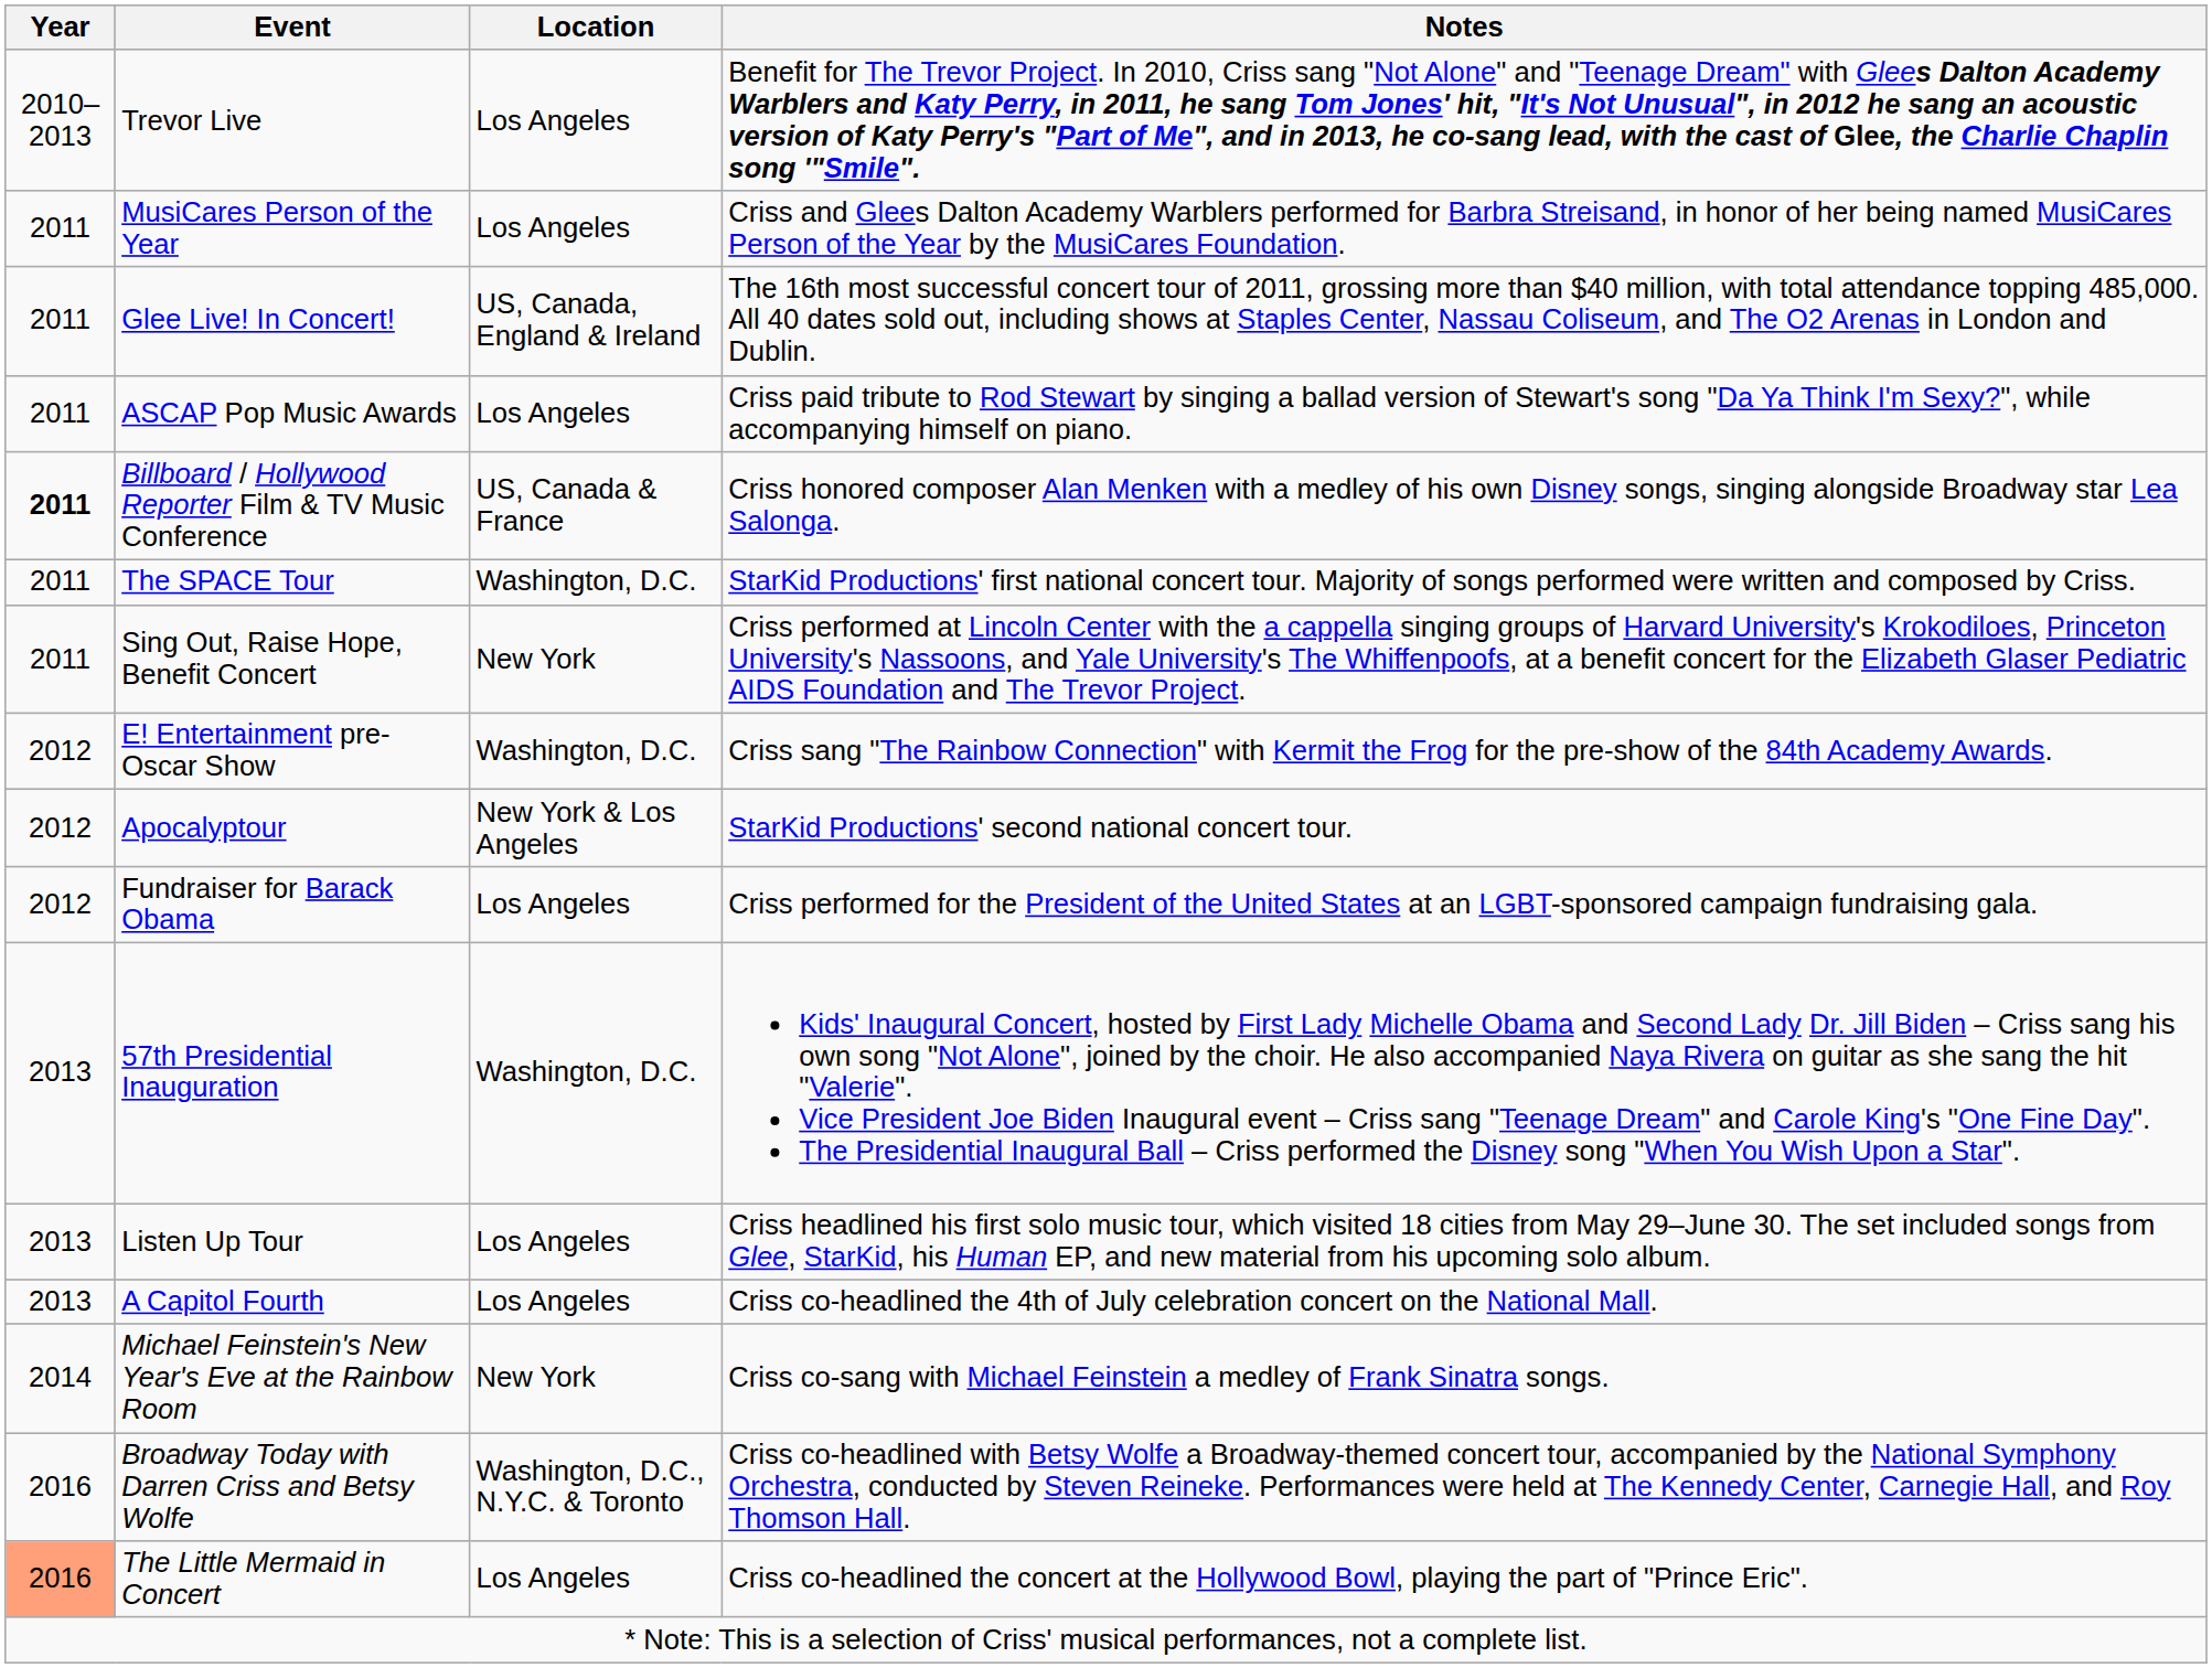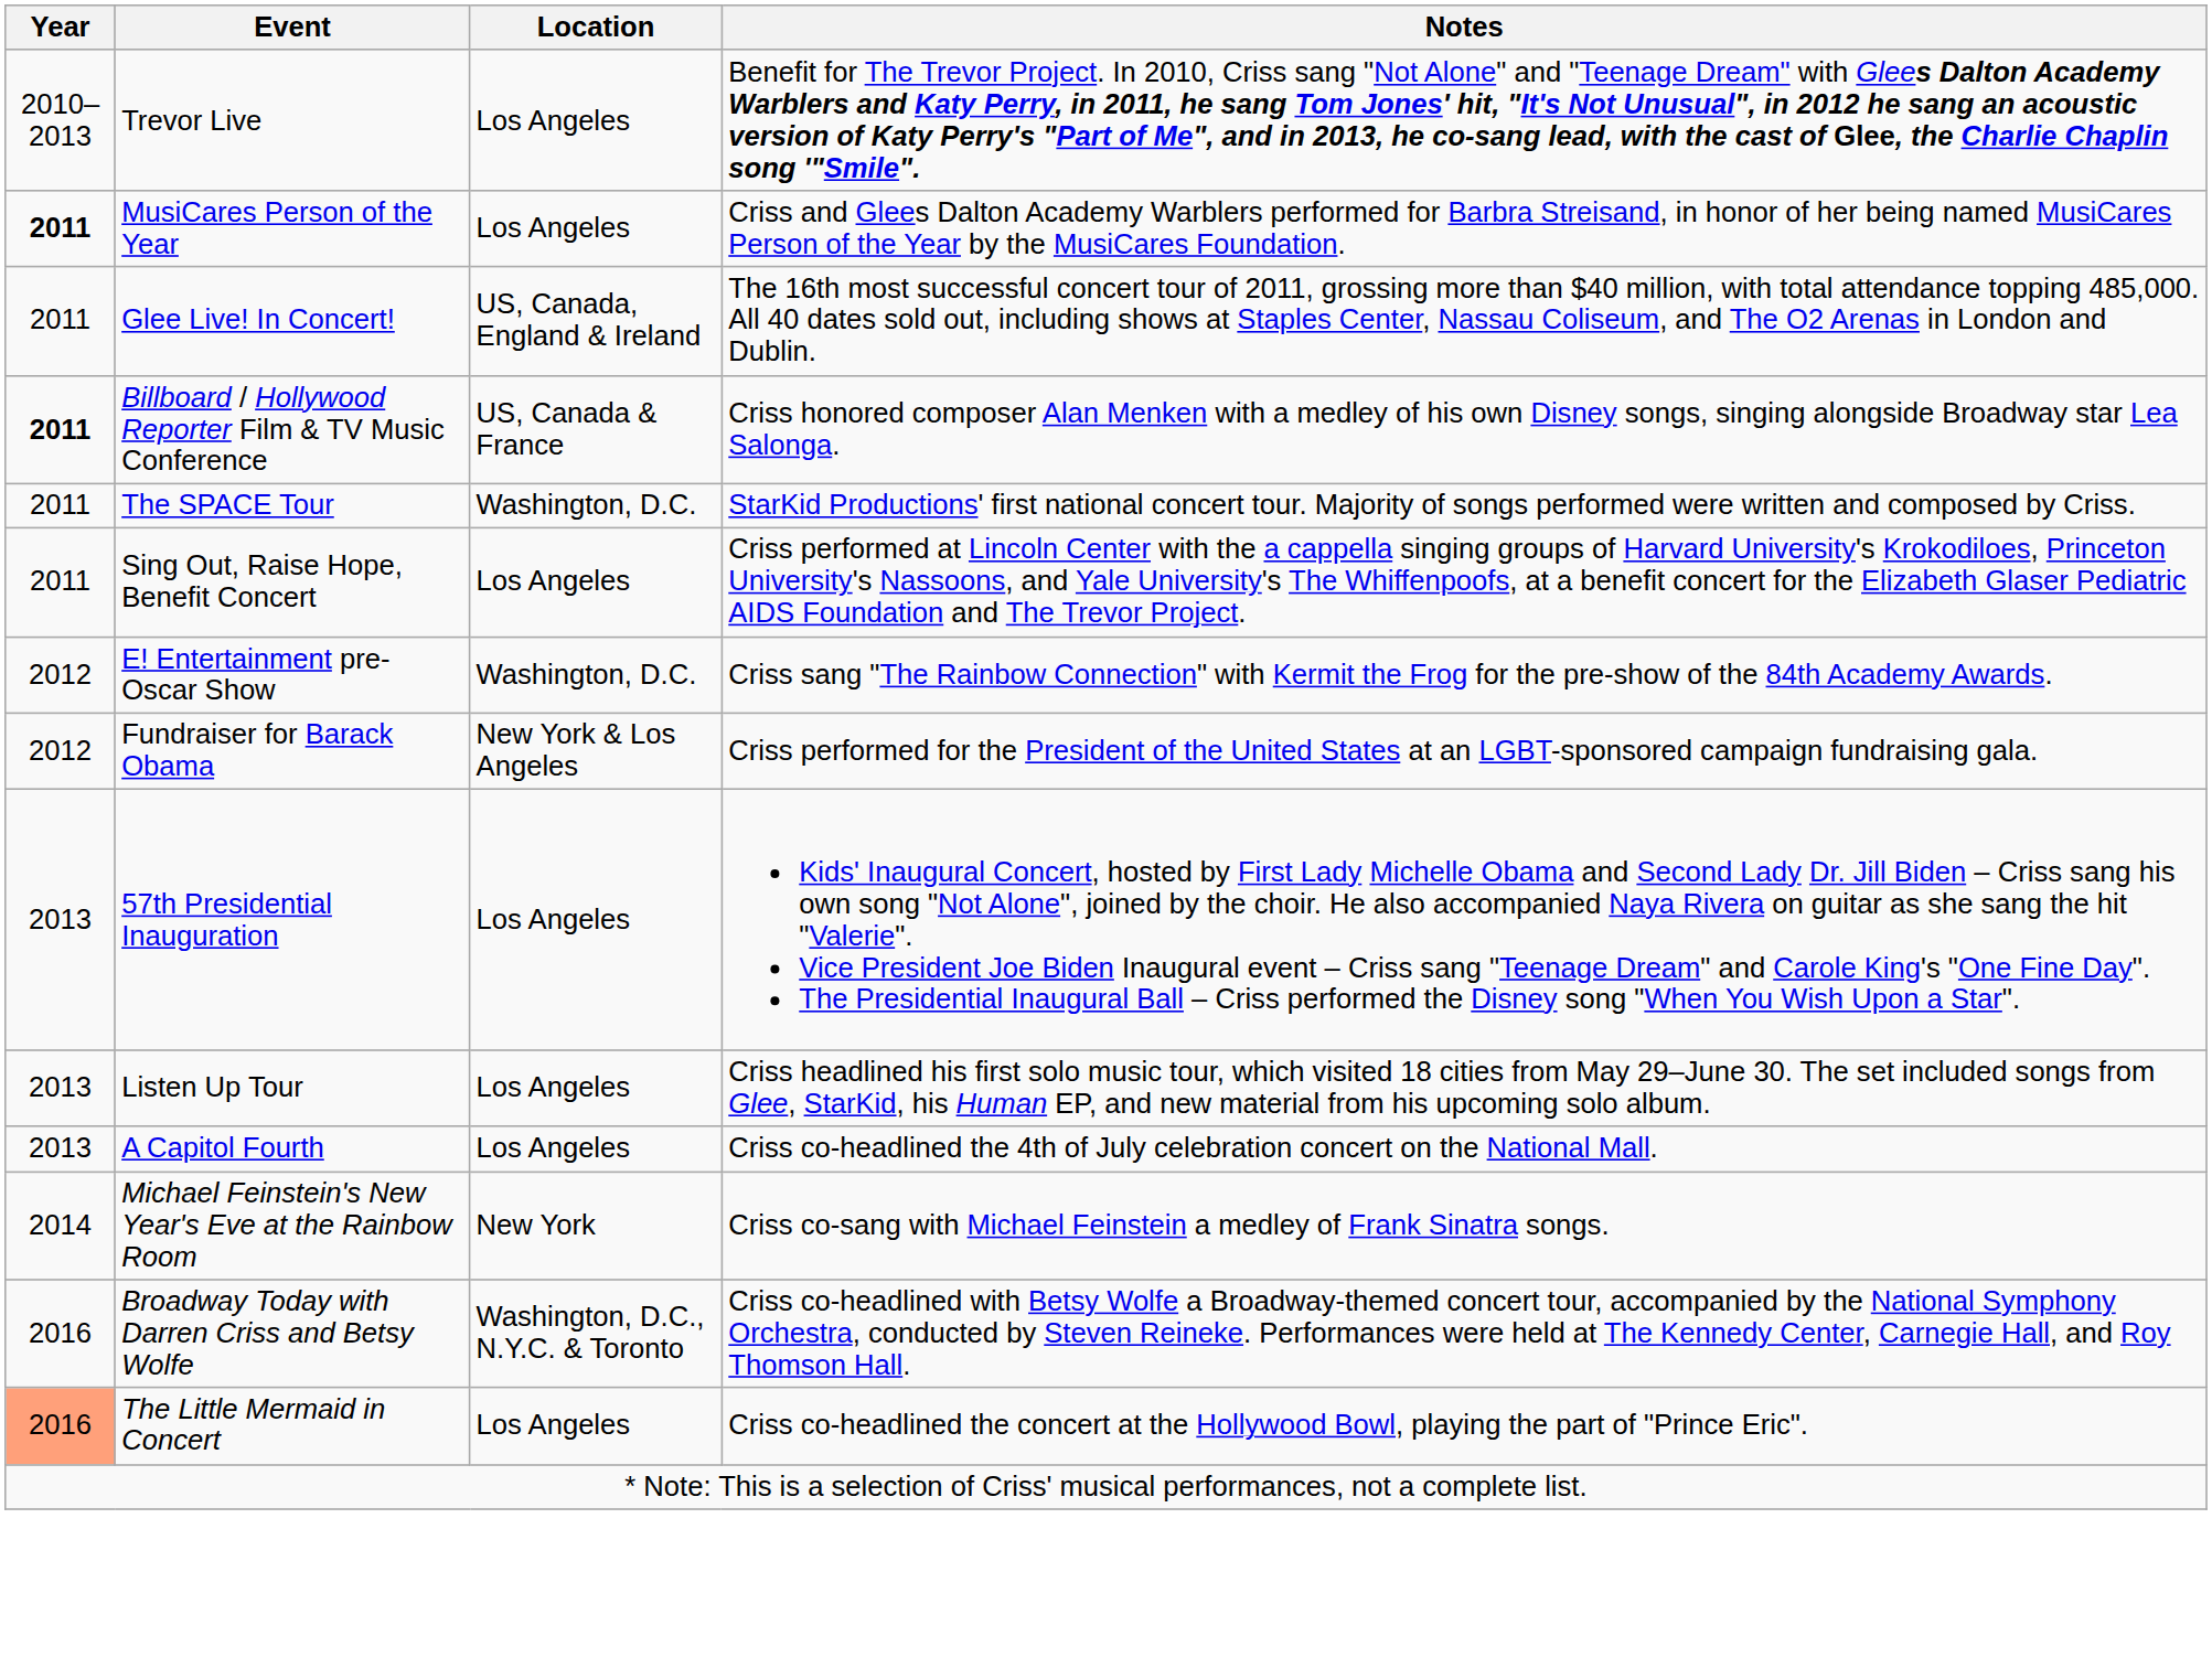 <table class="wikitable">
 <tr>
 <th scope="col">Year</th>
 <th scope="col">Event</th>
 <th scope="col">Location</th>
 <th scope="col" class="unsortable">Notes</th>
 </tr>
 <tr>
 <td style="text-align:center;">2010–2013</td>
 <td>Trevor Live</td>
 <td>Los Angeles</td>
 <td>Benefit for <a href='#'>The Trevor Project</a>. In 2010, Criss sang "<a href='#'>Not Alone</a>" and "<a href='#'>Teenage Dream"</a> with <em><a href='#'>Glee</a><strong>s Dalton Academy Warblers and <a href='#'>Katy Perry</a>, in 2011, he sang <a href='#'>Tom Jones</a>' hit, "<a href='#'>It's Not Unusual</a>", in 2012 he sang an acoustic version of Katy Perry's "<a href='#'>Part of Me</a>", and in 2013, he co-sang lead, with the cast of </em>Glee<em>, the <a href='#'>Charlie Chaplin</a> song '"<a href='#'>Smile</a>".</td>
 </tr>
 <tr>
-<td style="text-align:center;">2011</td>
+<td style="text-align:center;"><strong>2011</strong></td>
 <td><a href='#'>MusiCares Person of the Year</a></td>
 <td>Los Angeles</td>
 <td>Criss and </em><a href='#'>Glee</a></strong>s Dalton Academy Warblers performed for <a href='#'>Barbra Streisand</a>, in honor of her being named <a href='#'>MusiCares Person of the Year</a> by the <a href='#'>MusiCares Foundation</a>.</td>
 </tr>
 <tr>
 <td style="text-align:center;">2011</td>
 <td><a href='#'>Glee Live! In Concert!</a></td>
 <td>US, Canada, England & Ireland</td>
 <td>The 16th most successful concert tour of 2011, grossing more than $40 million, with total attendance topping 485,000. All 40 dates sold out, including shows at <a href='#'>Staples Center</a>, <a href='#'>Nassau Coliseum</a>, and <a href='#'>The O2 Arenas</a> in London and Dublin.</td>
-</tr>
-<tr>
-<td style="text-align:center;">2011</td>
-<td><a href='#'>ASCAP</a> Pop Music Awards</td>
-<td>Los Angeles</td>
-<td>Criss paid tribute to <a href='#'>Rod Stewart</a> by singing a ballad version of Stewart's song "<a href='#'>Da Ya Think I'm Sexy?</a>", while accompanying himself on piano.</td>
 </tr>
 <tr>
 <td style="text-align:center;"><strong>2011</strong></td>
 <td><em><a href='#'>Billboard</a></em> / <em><a href='#'>Hollywood Reporter</a></em> Film & TV Music Conference</td>
 <td>US, Canada & France</td>
 <td>Criss honored composer <a href='#'>Alan Menken</a> with a medley of his own <a href='#'>Disney</a> songs, singing alongside Broadway star <a href='#'>Lea Salonga</a>.</td>
 </tr>
 <tr>
 <td style="text-align:center;">2011</td>
 <td><a href='#'>The SPACE Tour</a></td>
 <td>Washington, D.C.</td>
 <td><a href='#'>StarKid Productions</a>' first national concert tour. Majority of songs performed were written and composed by Criss.</td>
 </tr>
 <tr>
 <td style="text-align:center;">2011</td>
 <td>Sing Out, Raise Hope, Benefit Concert</td>
-<td>New York</td>
+<td>Los Angeles</td>
 <td>Criss performed at <a href='#'>Lincoln Center</a> with the <a href='#'>a cappella</a> singing groups of <a href='#'>Harvard University</a>'s <a href='#'>Krokodiloes</a>, <a href='#'>Princeton University</a>'s <a href='#'>Nassoons</a>, and <a href='#'>Yale University</a>'s <a href='#'>The Whiffenpoofs</a>, at a benefit concert for the <a href='#'>Elizabeth Glaser Pediatric AIDS Foundation</a> and <a href='#'>The Trevor Project</a>.</td>
 </tr>
 <tr>
 <td style="text-align:center;">2012</td>
 <td><a href='#'>E! Entertainment</a> pre-Oscar Show</td>
 <td>Washington, D.C.</td>
 <td>Criss sang "<a href='#'>The Rainbow Connection</a>" with <a href='#'>Kermit the Frog</a> for the pre-show of the <a href='#'>84th Academy Awards</a>.</td>
 </tr>
 <tr>
 <td style="text-align:center;">2012</td>
-<td><a href='#'>Apocalyptour</a></td>
+<td>Fundraiser for <a href='#'>Barack Obama</a></td>
 <td>New York & Los Angeles</td>
-<td><a href='#'>StarKid Productions</a>' second national concert tour.</td>
-</tr>
-<tr>
-<td style="text-align:center;">2012</td>
-<td>Fundraiser for <a href='#'>Barack Obama</a></td>
-<td>Los Angeles</td>
 <td>Criss performed for the <a href='#'>President of the United States</a> at an <a href='#'>LGBT</a>-sponsored campaign fundraising gala.</td>
 </tr>
 <tr>
 <td style="text-align:center;">2013</td>
 <td><a href='#'>57th Presidential Inauguration</a></td>
-<td>Washington, D.C.</td>
+<td>Los Angeles</td>
 <td><br><ul><li><a href='#'>Kids' Inaugural Concert</a>, hosted by <a href='#'>First Lady</a> <a href='#'>Michelle Obama</a> and <a href='#'>Second Lady</a> <a href='#'>Dr. Jill Biden</a> – Criss sang his own song "<a href='#'>Not Alone</a>", joined by the   choir. He also accompanied <a href='#'>Naya Rivera</a> on guitar as she sang the hit "<a href='#'>Valerie</a>".</li><li><a href='#'>Vice President Joe Biden</a> Inaugural event – Criss sang "<a href='#'>Teenage Dream</a>" and <a href='#'>Carole King</a>'s "<a href='#'>One Fine Day</a>".</li><li><a href='#'>The Presidential Inaugural Ball</a> – Criss performed the <a href='#'>Disney</a> song "<a href='#'>When You Wish Upon a Star</a>".</li></ul></td>
 </tr>
 <tr>
 <td style="text-align:center;">2013</td>
 <td>Listen Up Tour</td>
 <td>Los Angeles</td>
 <td>Criss headlined his first solo music tour, which visited 18 cities from May 29–June 30. The set included songs from <em><a href='#'>Glee</a></em>, <a href='#'>StarKid</a>, his <em><a href='#'>Human</a></em> EP, and new material from his upcoming solo album.</td>
 </tr>
 <tr>
 <td style="text-align:center;">2013</td>
 <td><a href='#'>A Capitol Fourth</a></td>
 <td>Los Angeles</td>
 <td>Criss co-headlined the 4th of July celebration concert on the <a href='#'>National Mall</a>.</td>
 </tr>
 <tr>
 <td style="text-align:center;">2014</td>
 <td><em>Michael Feinstein's New Year's Eve at the Rainbow Room</em></td>
 <td>New York</td>
 <td>Criss co-sang with <a href='#'>Michael Feinstein</a> a medley of <a href='#'>Frank Sinatra</a> songs.</td>
 </tr>
 <tr>
 <td style="text-align:center;">2016</td>
 <td><em>Broadway Today with Darren Criss and Betsy Wolfe</em></td>
 <td>Washington, D.C., N.Y.C. & Toronto</td>
 <td>Criss co-headlined with <a href='#'>Betsy Wolfe</a> a Broadway-themed concert tour, accompanied by the <a href='#'>National Symphony Orchestra</a>, conducted by <a href='#'>Steven Reineke</a>. Performances were held at <a href='#'>The Kennedy Center</a>, <a href='#'>Carnegie Hall</a>, and <a href='#'>Roy Thomson Hall</a>.</td>
 </tr>
 <tr>
 <td style="background: lightsalmon; text-align:center;">2016</td>
 <td><em> The Little Mermaid in Concert</em></td>
 <td>Los Angeles</td>
 <td>Criss co-headlined the concert at the <a href='#'>Hollywood Bowl</a>, playing the part of "Prince Eric".</td>
 </tr>
 <tr>
 <td colspan="4" style="text-align:center;">* Note: This is a selection of Criss' musical performances, not a complete list.</td>
 </tr>
 </table>
